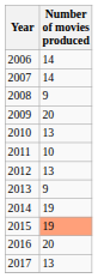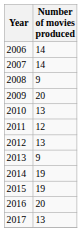 <table class="wikitable collapsible" style="text-align: center;">
 <tr>
 <th width="40">Year</th>
 <th width="40">Number of movies produced</th>
 </tr>
 <tr>
 <td align="left">2006</td>
 <td align="left">14</td>
 </tr>
 <tr>
 <td align="left">2007</td>
 <td align="left">14</td>
 </tr>
 <tr>
 <td align="left">2008</td>
 <td align="left">9</td>
 </tr>
 <tr>
 <td align="left">2009</td>
 <td align="left">20</td>
 </tr>
 <tr>
 <td align="left">2010</td>
 <td align="left">13</td>
 </tr>
 <tr>
 <td align="left">2011</td>
-<td align="left">10</td>
+<td align="left">12</td>
 </tr>
 <tr>
 <td align="left">2012</td>
 <td align="left">13</td>
 </tr>
 <tr>
 <td align="left">2013</td>
 <td align="left">9</td>
 </tr>
 <tr>
 <td align="left">2014</td>
 <td align="left">19</td>
 </tr>
 <tr>
 <td align="left">2015</td>
-<td align="left" style="background: lightsalmon;">19</td>
+<td align="left">19</td>
 </tr>
 <tr>
 <td align="left">2016</td>
 <td align="left">20</td>
 </tr>
 <tr>
 <td align="left">2017</td>
 <td align="left">13</td>
 </tr>
 <tr>
 </tr>
 </table>
